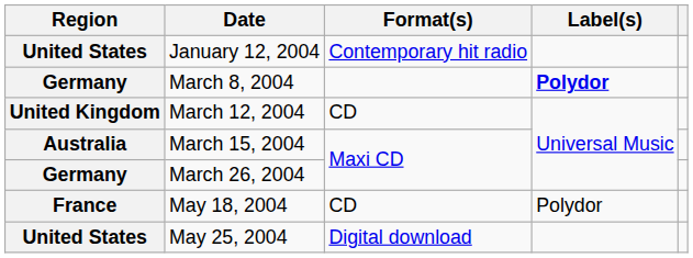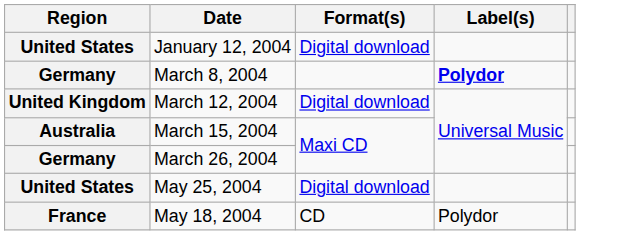 <table class="wikitable plainrowheaders">
 <tr>
 <th scope="col">Region</th>
 <th scope="col">Date</th>
 <th scope="col">Format(s)</th>
 <th scope="col">Label(s)</th>
 <th scope="col"></th>
 </tr>
 <tr>
 <th scope="row">United States</th>
 <td>January 12, 2004</td>
-<td><a href='#'>Contemporary hit radio</a></td>
+<td><a href='#'>Digital download</a></td>
 <td></td>
 <td></td>
 </tr>
 <tr>
 <th scope="row">Germany</th>
 <td>March 8, 2004</td>
 <td></td>
 <td><strong><a href='#'>Polydor</a></strong></td>
 <td></td>
 </tr>
 <tr>
 <th scope="row">United Kingdom</th>
 <td>March 12, 2004</td>
-<td>CD</td>
+<td><a href='#'>Digital download</a></td>
 <td rowspan="3"><a href='#'>Universal Music</a></td>
 <td></td>
 </tr>
 <tr>
 <th scope="row">Australia</th>
 <td>March 15, 2004</td>
 <td rowspan="2"><a href='#'>Maxi CD</a></td>
 <td></td>
 </tr>
 <tr>
 <th scope="row">Germany</th>
 <td>March 26, 2004</td>
 <td></td>
 </tr>
 <tr>
+<th scope="row">United States</th>
+<td>May 25, 2004</td>
+<td><a href='#'>Digital download</a></td>
+<td></td>
+<td></td>
+</tr>
+<tr>
 <th scope="row">France</th>
 <td>May 18, 2004</td>
 <td>CD</td>
 <td>Polydor</td>
 <td></td>
 </tr>
-<tr>
-<th scope="row">United States</th>
-<td>May 25, 2004</td>
-<td><a href='#'>Digital download</a></td>
-<td></td>
-<td></td>
-</tr>
 </table>
